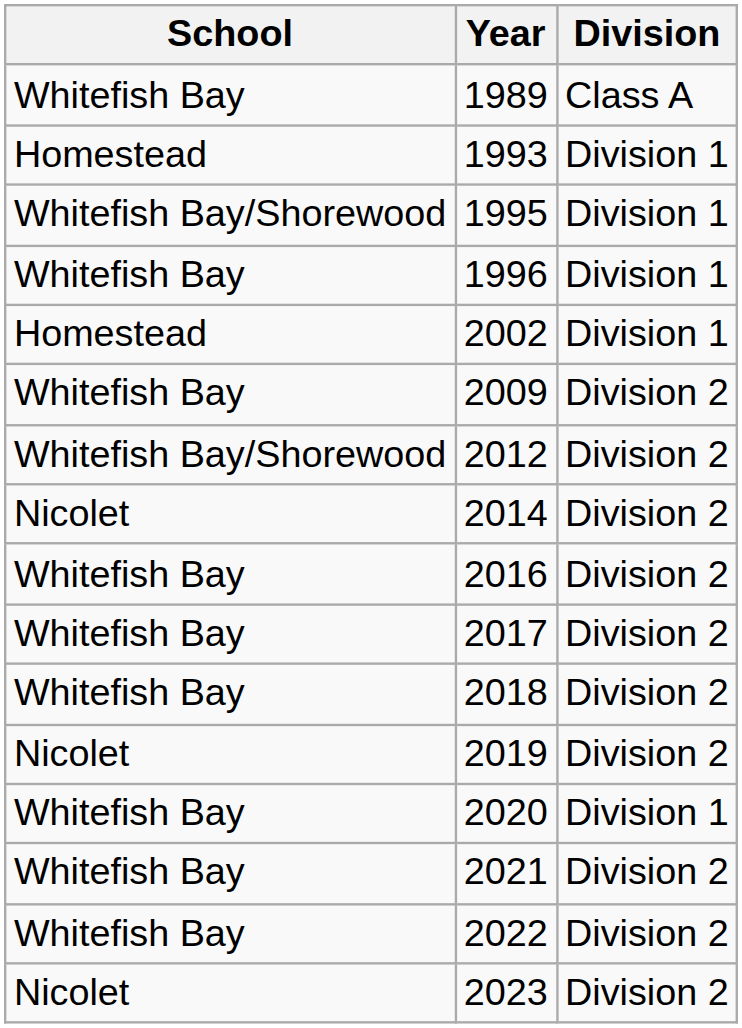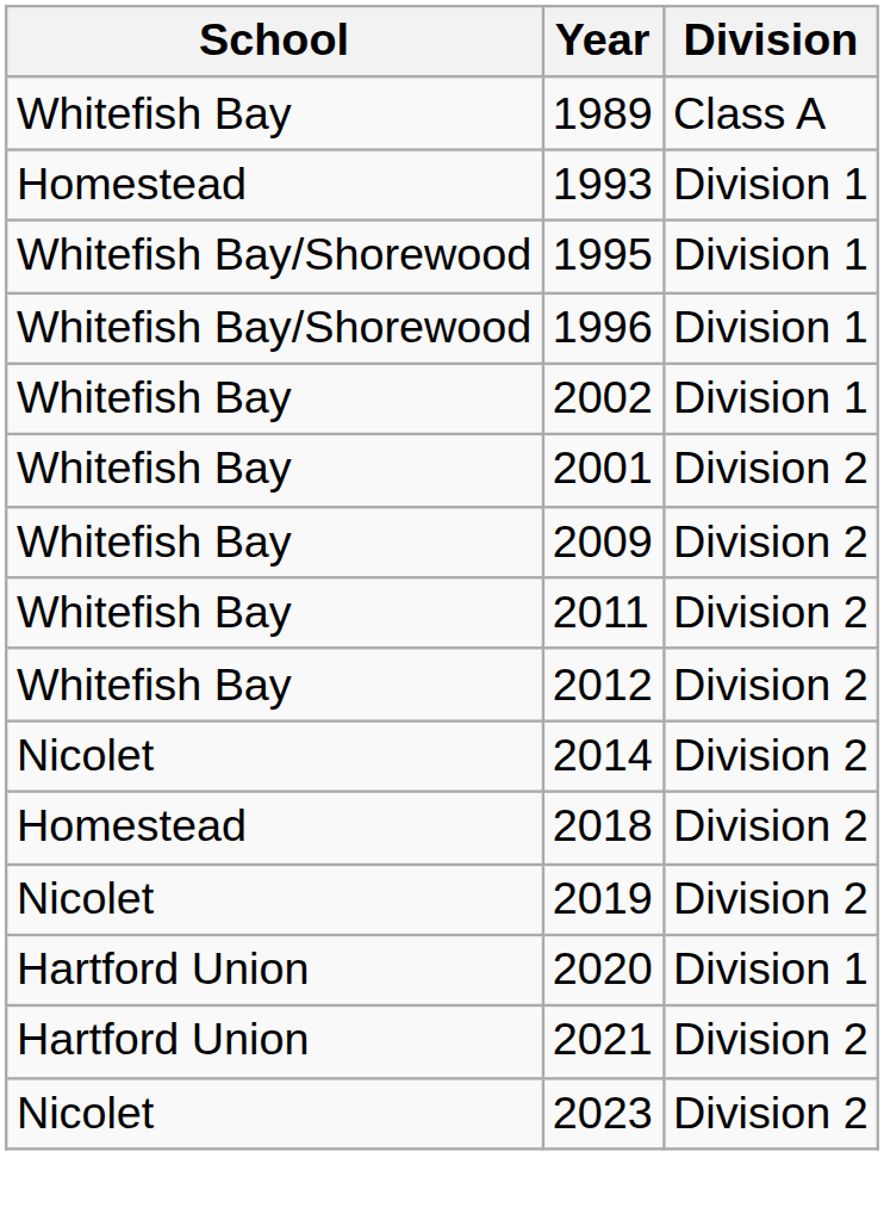 <table class="wikitable">
 <tr>
 <th>School</th>
 <th>Year</th>
 <th>Division</th>
 </tr>
 <tr>
 <td>Whitefish Bay</td>
 <td>1989</td>
 <td>Class A</td>
 </tr>
 <tr>
 <td>Homestead</td>
 <td>1993</td>
 <td>Division 1</td>
 </tr>
 <tr>
 <td>Whitefish Bay/Shorewood</td>
 <td>1995</td>
 <td>Division 1</td>
 </tr>
 <tr>
-<td>Whitefish Bay</td>
+<td>Whitefish Bay/Shorewood</td>
 <td>1996</td>
 <td>Division 1</td>
 </tr>
 <tr>
-<td>Homestead</td>
+<td>Whitefish Bay</td>
 <td>2002</td>
 <td>Division 1</td>
+</tr>
+<tr>
+<td>Whitefish Bay</td>
+<td>2001</td>
+<td>Division 2</td>
 </tr>
 <tr>
 <td>Whitefish Bay</td>
 <td>2009</td>
 <td>Division 2</td>
 </tr>
 <tr>
-<td>Whitefish Bay/Shorewood</td>
+<td>Whitefish Bay</td>
+<td>2011</td>
+<td>Division 2</td>
+</tr>
+<tr>
+<td>Whitefish Bay</td>
 <td>2012</td>
 <td>Division 2</td>
 </tr>
 <tr>
 <td>Nicolet</td>
 <td>2014</td>
 <td>Division 2</td>
 </tr>
 <tr>
-<td>Whitefish Bay</td>
-<td>2016</td>
-<td>Division 2</td>
-</tr>
-<tr>
-<td>Whitefish Bay</td>
-<td>2017</td>
-<td>Division 2</td>
-</tr>
-<tr>
-<td>Whitefish Bay</td>
+<td>Homestead</td>
 <td>2018</td>
 <td>Division 2</td>
 </tr>
 <tr>
 <td>Nicolet</td>
 <td>2019</td>
 <td>Division 2</td>
 </tr>
 <tr>
-<td>Whitefish Bay</td>
+<td>Hartford Union</td>
 <td>2020</td>
 <td>Division 1</td>
 </tr>
 <tr>
-<td>Whitefish Bay</td>
+<td>Hartford Union</td>
 <td>2021</td>
-<td>Division 2</td>
-</tr>
-<tr>
-<td>Whitefish Bay</td>
-<td>2022</td>
 <td>Division 2</td>
 </tr>
 <tr>
 <td>Nicolet</td>
 <td>2023</td>
 <td>Division 2</td>
 </tr>
 </table>
